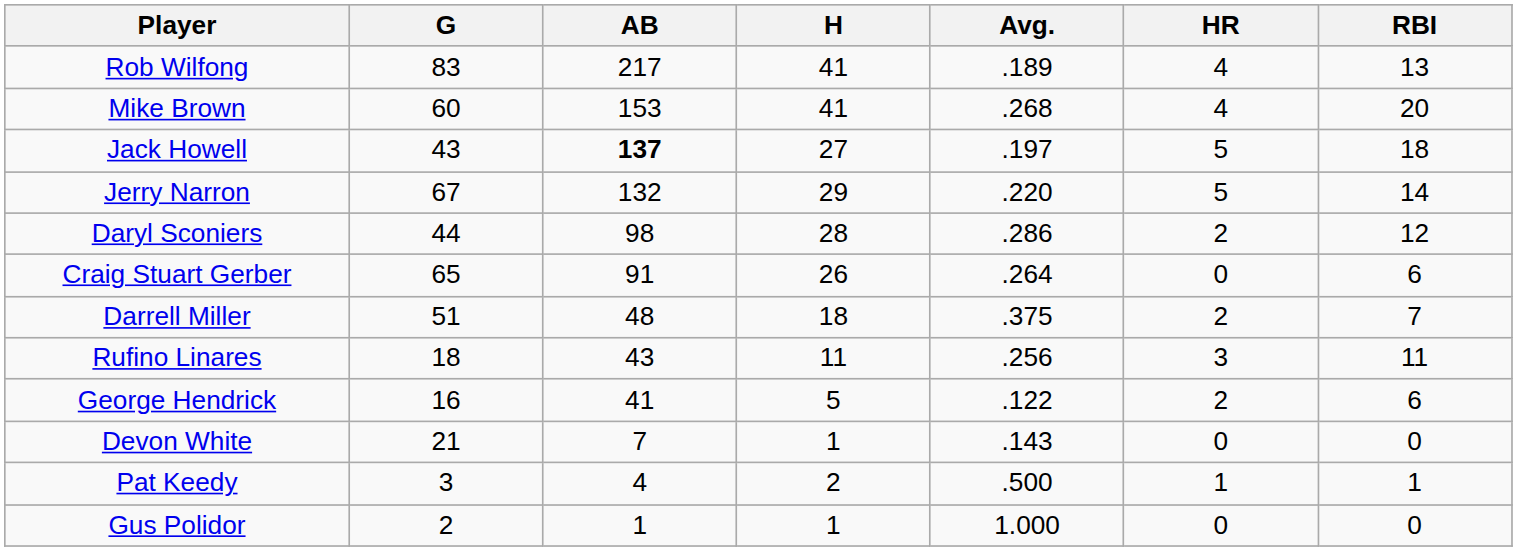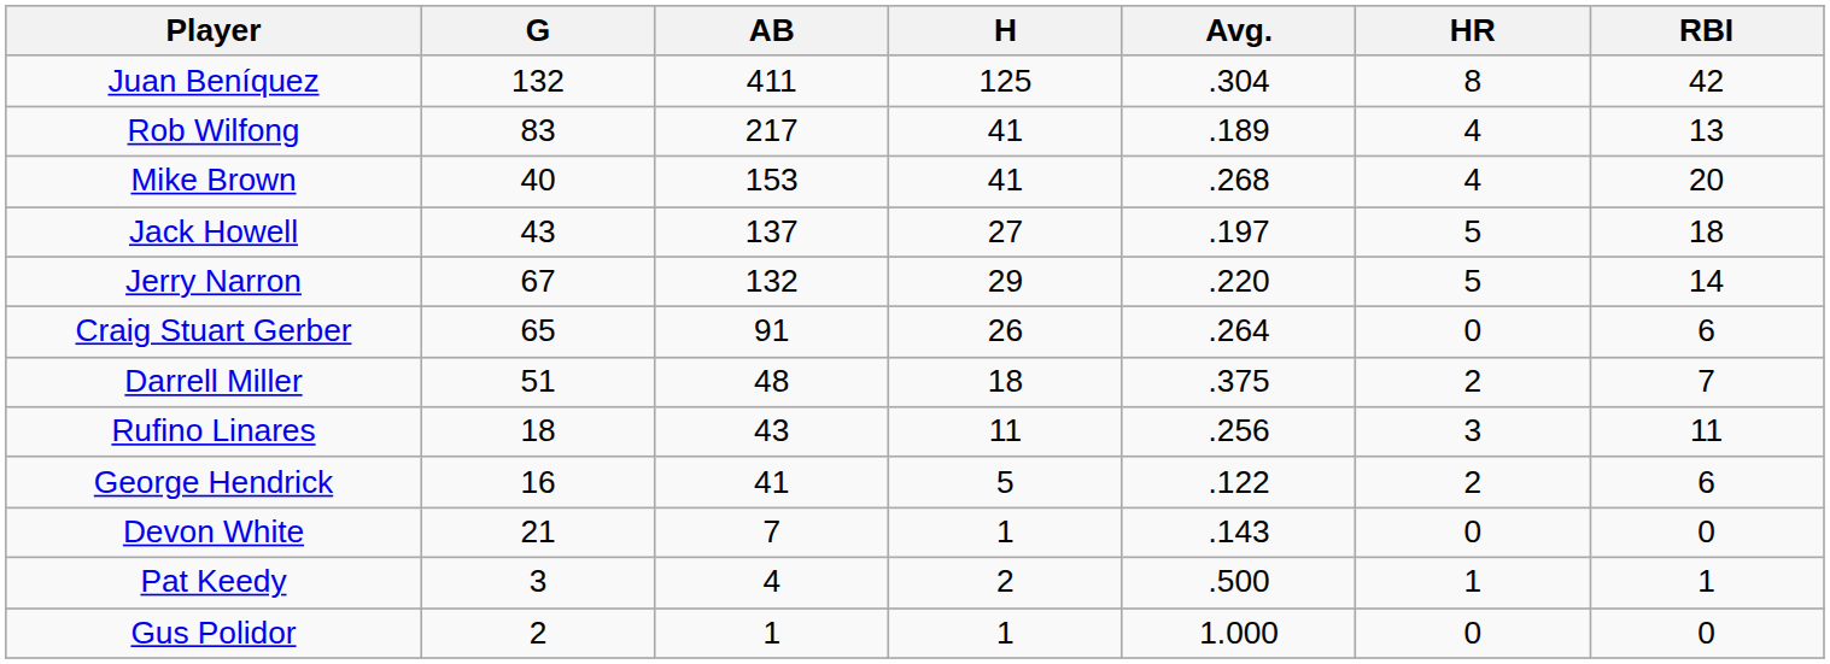 <table class="wikitable sortable">
 <tr>
 <th bgcolor="#DDDDFF" width="16%">Player</th>
 <th bgcolor="#DDDDFF" width="9%">G</th>
 <th bgcolor="#DDDDFF" width="9%">AB</th>
 <th bgcolor="#DDDDFF" width="9%">H</th>
 <th bgcolor="#DDDDFF" width="9%">Avg.</th>
 <th bgcolor="#DDDDFF" width="9%">HR</th>
 <th bgcolor="#DDDDFF" width="9%">RBI</th>
+</tr>
+<tr align="center">
+<td><a href='#'>Juan Beníquez</a></td>
+<td>132</td>
+<td>411</td>
+<td>125</td>
+<td>.304</td>
+<td>8</td>
+<td>42</td>
 </tr>
 <tr align="center">
 <td><a href='#'>Rob Wilfong</a></td>
 <td>83</td>
 <td>217</td>
 <td>41</td>
 <td>.189</td>
 <td>4</td>
 <td>13</td>
 </tr>
 <tr align="center">
 <td><a href='#'>Mike Brown</a></td>
-<td>60</td>
+<td>40</td>
 <td>153</td>
 <td>41</td>
 <td>.268</td>
 <td>4</td>
 <td>20</td>
 </tr>
 <tr align="center">
 <td><a href='#'>Jack Howell</a></td>
 <td>43</td>
-<td><strong>137</strong></td>
+<td>137</td>
 <td>27</td>
 <td>.197</td>
 <td>5</td>
 <td>18</td>
 </tr>
 <tr align="center">
 <td><a href='#'>Jerry Narron</a></td>
 <td>67</td>
 <td>132</td>
 <td>29</td>
 <td>.220</td>
 <td>5</td>
 <td>14</td>
-</tr>
-<tr align="center">
-<td><a href='#'>Daryl Sconiers</a></td>
-<td>44</td>
-<td>98</td>
-<td>28</td>
-<td>.286</td>
-<td>2</td>
-<td>12</td>
 </tr>
 <tr align="center">
 <td><a href='#'>Craig Stuart Gerber</a></td>
 <td>65</td>
 <td>91</td>
 <td>26</td>
 <td>.264</td>
 <td>0</td>
 <td>6</td>
 </tr>
 <tr align="center">
 <td><a href='#'>Darrell Miller</a></td>
 <td>51</td>
 <td>48</td>
 <td>18</td>
 <td>.375</td>
 <td>2</td>
 <td>7</td>
 </tr>
 <tr align="center">
 <td><a href='#'>Rufino Linares</a></td>
 <td>18</td>
 <td>43</td>
 <td>11</td>
 <td>.256</td>
 <td>3</td>
 <td>11</td>
 </tr>
 <tr align=center>
 <td><a href='#'>George Hendrick</a></td>
 <td>16</td>
 <td>41</td>
 <td>5</td>
 <td>.122</td>
 <td>2</td>
 <td>6</td>
 </tr>
 <tr align="center">
 <td><a href='#'>Devon White</a></td>
 <td>21</td>
 <td>7</td>
 <td>1</td>
 <td>.143</td>
 <td>0</td>
 <td>0</td>
 </tr>
 <tr align="center">
 <td><a href='#'>Pat Keedy</a></td>
 <td>3</td>
 <td>4</td>
 <td>2</td>
 <td>.500</td>
 <td>1</td>
 <td>1</td>
 </tr>
 <tr align="center">
 <td><a href='#'>Gus Polidor</a></td>
 <td>2</td>
 <td>1</td>
 <td>1</td>
 <td>1.000</td>
 <td>0</td>
 <td>0</td>
 </tr>
 </table>
